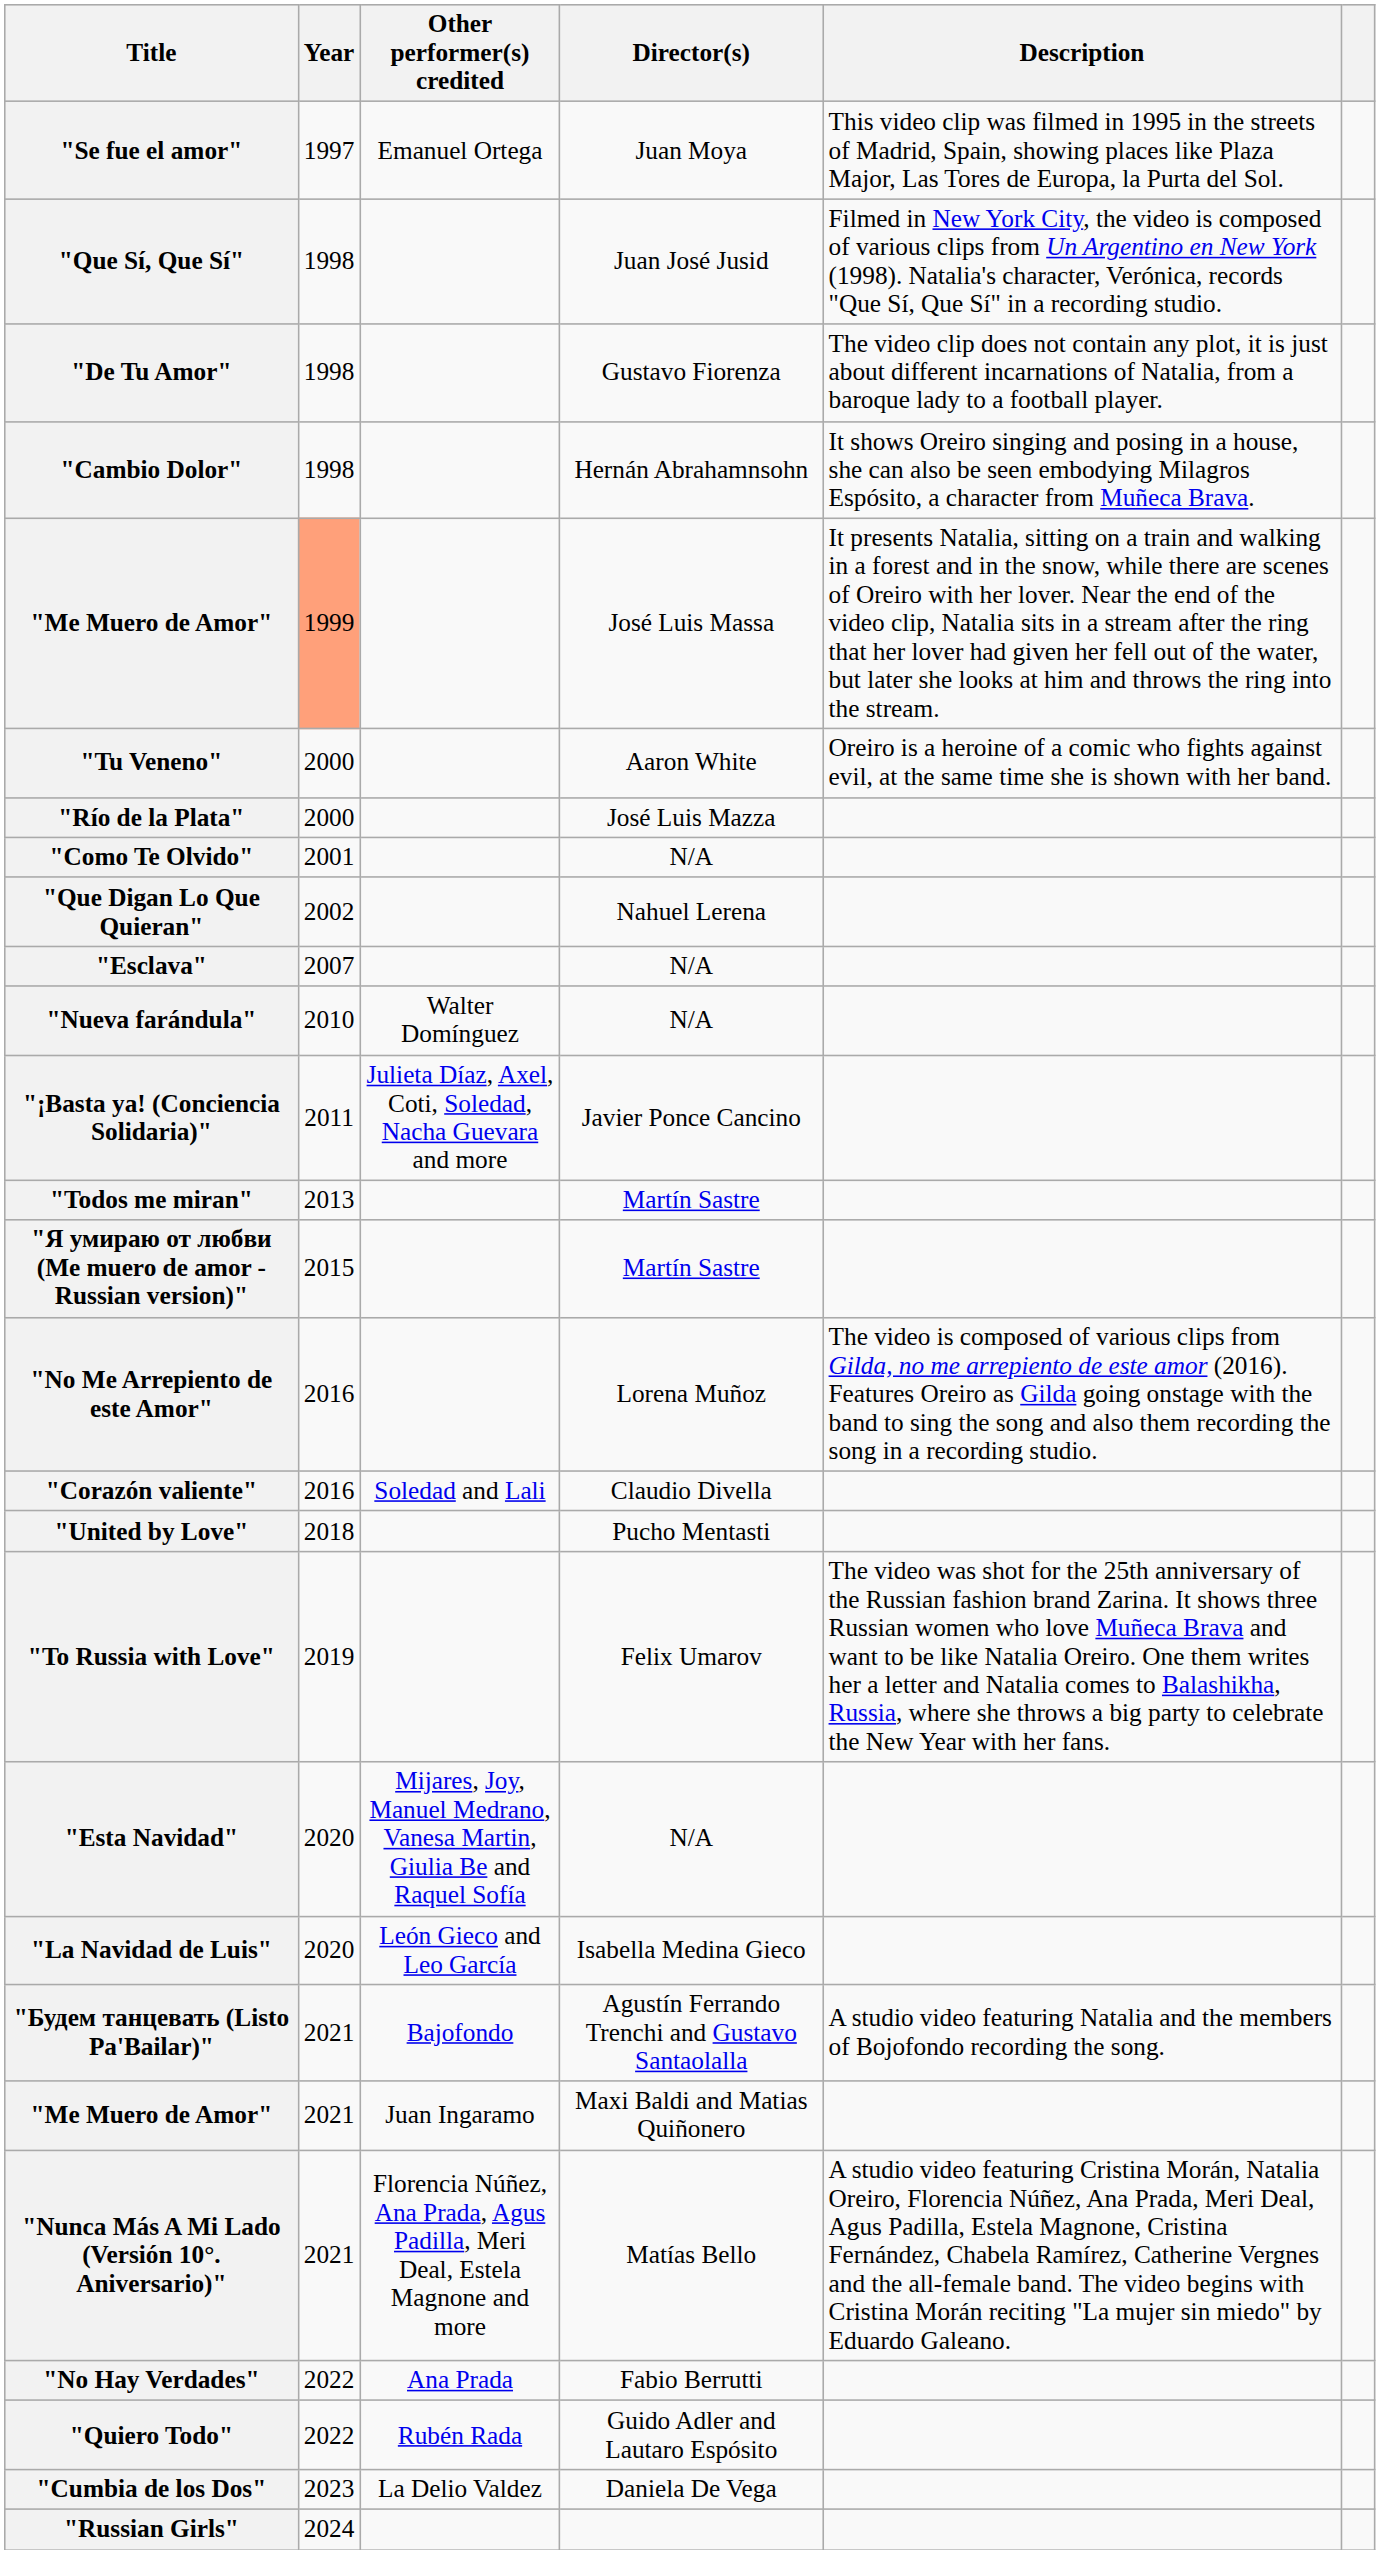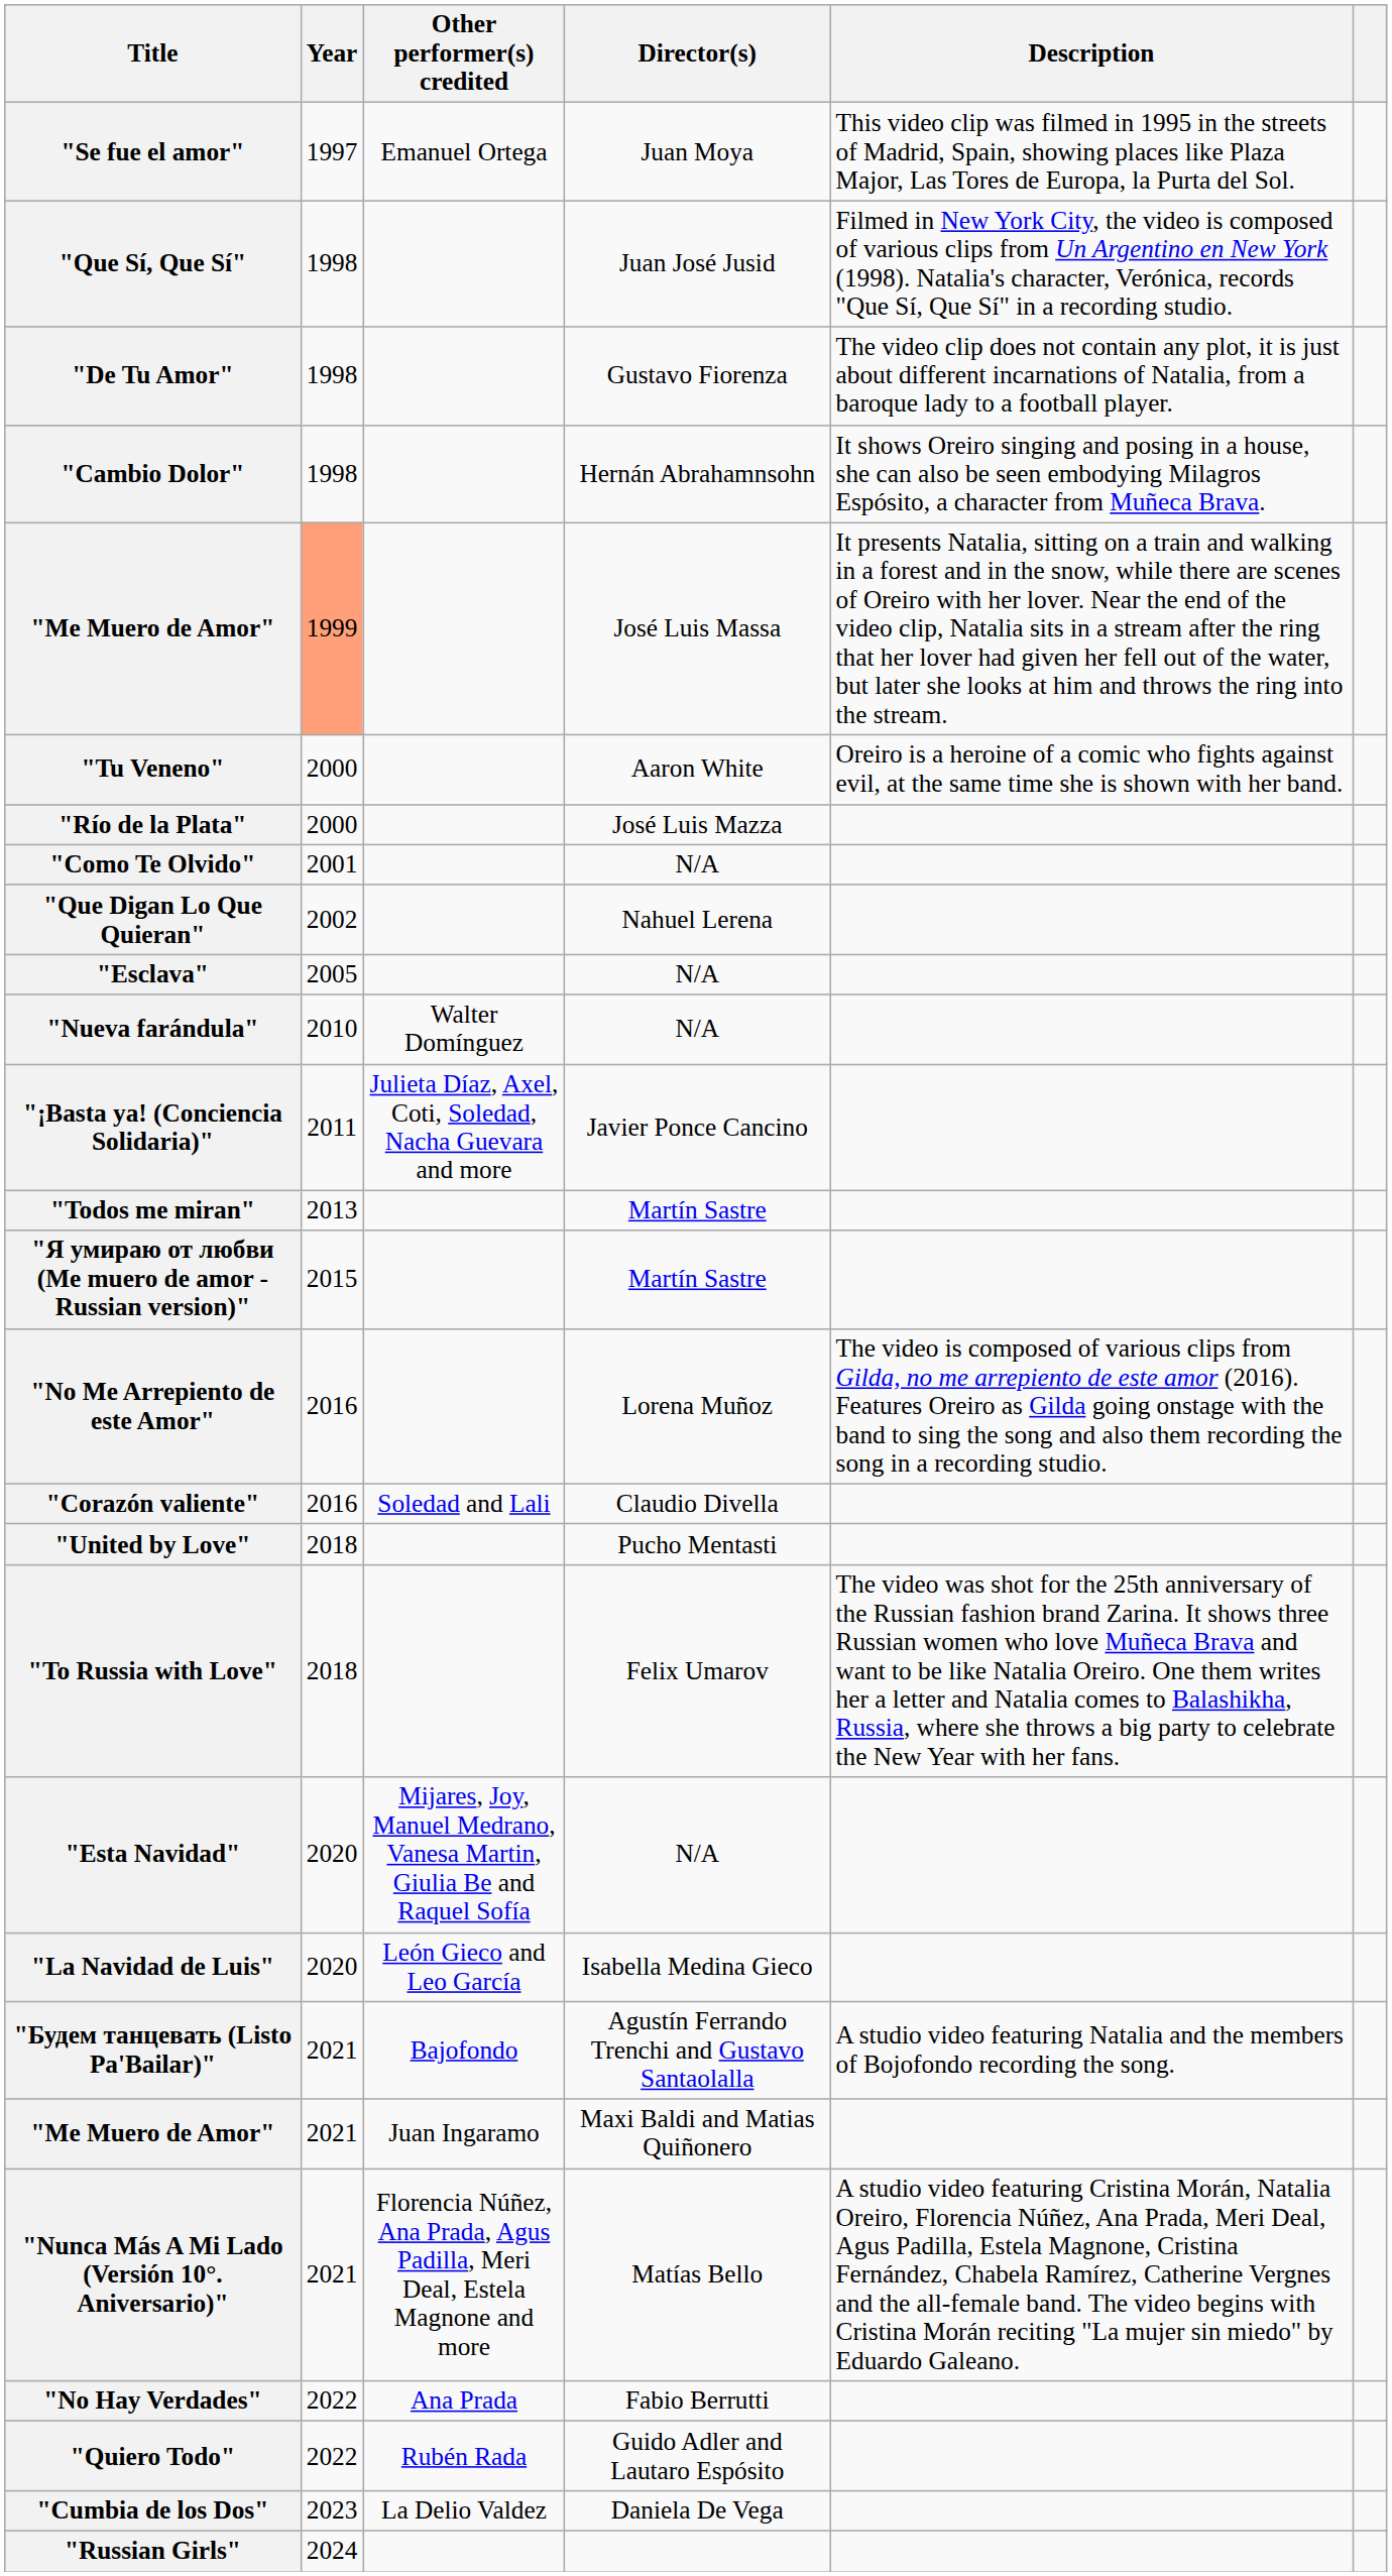 <table class="wikitable sortable plainrowheaders" style="text-align:center;">
 <tr>
 <th scope="col" style="width:18em;">Title</th>
 <th scope="col" style="width:2em;">Year</th>
 <th scope="col" style="width:10em;">Other performer(s) credited</th>
 <th scope="col" style="width:15em;">Director(s)</th>
 <th scope="col" style="width:40em;" class="unsortable">Description</th>
 <th scope="col" style="width:2em;" class="unsortable"></th>
 </tr>
 <tr>
 <th scope="row">"Se fue el amor"</th>
 <td>1997</td>
 <td>Emanuel Ortega</td>
 <td>Juan Moya</td>
 <td style="text-align:left;">This video clip was filmed in 1995 in the streets of Madrid, Spain, showing places like Plaza Major, Las Tores de Europa, la Purta del Sol.</td>
 <td></td>
 </tr>
 <tr>
 <th scope="row">"Que Sí, Que Sí"</th>
 <td>1998</td>
 <td></td>
 <td>Juan José Jusid</td>
 <td style="text-align:left;">Filmed in <a href='#'>New York City</a>, the video is composed of various clips from <em><a href='#'>Un Argentino en New York</a></em> (1998). Natalia's character, Verónica, records "Que Sí, Que Sí" in a recording studio.</td>
 <td></td>
 </tr>
 <tr>
 <th scope="row">"De Tu Amor"</th>
 <td>1998</td>
 <td></td>
 <td>Gustavo Fiorenza</td>
 <td style="text-align:left;">The video clip does not contain any plot, it is just about different incarnations of Natalia, from a baroque lady to a football player.</td>
 <td></td>
 </tr>
 <tr>
 <th scope="row">"Cambio Dolor"</th>
 <td>1998</td>
 <td></td>
 <td>Hernán Abrahamnsohn</td>
 <td style="text-align:left;">It shows Oreiro singing and posing in a house, she can also be seen embodying Milagros Espósito, a character from <a href='#'>Muñeca Brava</a>.</td>
 <td></td>
 </tr>
 <tr>
 <th scope="row">"Me Muero de Amor"</th>
 <td style="background: lightsalmon;">1999</td>
 <td></td>
 <td>José Luis Massa</td>
 <td style="text-align:left;">It presents Natalia, sitting on a train and walking in a forest and in the snow, while there are scenes of Oreiro with her lover. Near the end of the video clip, Natalia sits in a stream after the ring that her lover had given her fell out of the water, but later she looks at him and throws the ring into the stream.</td>
 <td></td>
 </tr>
 <tr>
 <th scope="row">"Tu Veneno"</th>
 <td>2000</td>
 <td></td>
 <td>Aaron White</td>
 <td style="text-align:left;">Oreiro is a heroine of a comic who fights against evil, at the same time she is shown with her band.</td>
 <td></td>
 </tr>
 <tr>
 <th scope="row">"Río de la Plata"</th>
 <td>2000</td>
 <td></td>
 <td>José Luis Mazza</td>
 <td style="text-align:left;"></td>
 <td></td>
 </tr>
 <tr>
 <th scope="row">"Como Te Olvido"</th>
 <td>2001</td>
 <td></td>
 <td>N/A</td>
 <td style="text-align:left;"></td>
 <td></td>
 </tr>
 <tr>
 <th scope="row">"Que Digan Lo Que Quieran"</th>
 <td>2002</td>
 <td></td>
 <td>Nahuel Lerena</td>
 <td style="text-align:left;"></td>
 <td></td>
 </tr>
 <tr>
 <th scope="row">"Esclava"</th>
-<td>2007</td>
+<td>2005</td>
 <td></td>
 <td>N/A</td>
 <td style="text-align:left;"></td>
 <td></td>
 </tr>
 <tr>
 <th scope="row">"Nueva farándula"</th>
 <td>2010</td>
 <td>Walter Domínguez</td>
 <td>N/A</td>
 <td style="text-align:left;"></td>
 <td></td>
 </tr>
 <tr>
 <th scope="row">"¡Basta ya! (Conciencia Solidaria)"</th>
 <td>2011</td>
 <td><a href='#'>Julieta Díaz</a>, <a href='#'>Axel</a>, Coti, <a href='#'>Soledad</a>, <a href='#'>Nacha Guevara</a> and more</td>
 <td>Javier Ponce Cancino</td>
 <td style="text-align:left;"></td>
 <td></td>
 </tr>
 <tr>
 <th scope="row">"Todos me miran"</th>
 <td>2013</td>
 <td></td>
 <td><a href='#'>Martín Sastre</a></td>
 <td style="text-align:left;"></td>
 <td></td>
 </tr>
 <tr>
 <th scope="row">"Я умираю от любви (Me muero de amor - Russian version)"</th>
 <td>2015</td>
 <td></td>
 <td><a href='#'>Martín Sastre</a></td>
 <td style="text-align:left;"></td>
 <td></td>
 </tr>
 <tr>
 <th scope="row">"No Me Arrepiento de este Amor"</th>
 <td>2016</td>
 <td></td>
 <td>Lorena Muñoz</td>
 <td style="text-align:left;">The video is composed of various clips from <em><a href='#'>Gilda, no me arrepiento de este amor</a></em> (2016). Features Oreiro as <a href='#'>Gilda</a> going onstage with the band to sing the song and also them recording the song in a recording studio.</td>
 <td></td>
 </tr>
 <tr>
 <th scope="row">"Corazón valiente"</th>
 <td>2016</td>
 <td><a href='#'>Soledad</a> and <a href='#'>Lali</a></td>
 <td>Claudio Divella</td>
 <td style="text-align:left;"></td>
 <td></td>
 </tr>
 <tr>
 <th scope="row">"United by Love"</th>
 <td>2018</td>
 <td></td>
 <td>Pucho Mentasti</td>
 <td style="text-align:left;"></td>
 <td></td>
 </tr>
 <tr>
 <th scope="row">"To Russia with Love"</th>
-<td>2019</td>
+<td>2018</td>
 <td></td>
 <td>Felix Umarov</td>
 <td style="text-align:left;">The video was shot for the 25th anniversary of the Russian fashion brand Zarina. It shows three Russian women who love <a href='#'>Muñeca Brava</a> and want to be like Natalia Oreiro. One them writes her a letter and Natalia comes to <a href='#'>Balashikha</a>, <a href='#'>Russia</a>, where she throws a big party to celebrate the New Year with her fans.</td>
 <td></td>
 </tr>
 <tr>
 <th scope="row">"Esta Navidad"</th>
 <td>2020</td>
 <td><a href='#'>Mijares</a>, <a href='#'>Joy</a>, <a href='#'>Manuel Medrano</a>, <a href='#'>Vanesa Martin</a>, <a href='#'>Giulia Be</a> and <a href='#'>Raquel Sofía</a></td>
 <td>N/A</td>
 <td style="text-align:left;"></td>
 <td></td>
 </tr>
 <tr>
 <th scope="row">"La Navidad de Luis"</th>
 <td>2020</td>
 <td><a href='#'>León Gieco</a> and <a href='#'>Leo García</a></td>
 <td>Isabella Medina Gieco</td>
 <td style="text-align:left;"></td>
 <td></td>
 </tr>
 <tr>
 <th scope="row">"Будем танцевать (Listo Pa'Bailar)"</th>
 <td>2021</td>
 <td><a href='#'>Bajofondo</a></td>
 <td>Agustín Ferrando Trenchi and <a href='#'>Gustavo Santaolalla</a></td>
 <td style="text-align:left;">A studio video featuring Natalia and the members of Bojofondo recording the song.</td>
 <td></td>
 </tr>
 <tr>
 <th scope="row">"Me Muero de Amor"</th>
 <td>2021</td>
 <td>Juan Ingaramo</td>
 <td>Maxi Baldi and Matias Quiñonero</td>
 <td style="text-align:left;"></td>
 <td></td>
 </tr>
 <tr>
 <th scope="row">"Nunca Más A Mi Lado (Versión 10°. Aniversario)"</th>
 <td>2021</td>
 <td>Florencia Núñez, <a href='#'>Ana Prada</a>, <a href='#'>Agus Padilla</a>, Meri Deal, Estela Magnone and more</td>
 <td>Matías Bello</td>
 <td style="text-align:left;">A studio video featuring Cristina Morán, Natalia Oreiro, Florencia Núñez, Ana Prada, Meri Deal, Agus Padilla, Estela Magnone, Cristina Fernández, Chabela Ramírez, Catherine Vergnes and the all-female band. The video begins with Cristina Morán reciting "La mujer sin miedo" by Eduardo Galeano.</td>
 <td></td>
 </tr>
 <tr>
 <th scope="row">"No Hay Verdades"</th>
 <td>2022</td>
 <td><a href='#'>Ana Prada</a></td>
 <td>Fabio Berrutti</td>
 <td style="text-align:left;"></td>
 <td></td>
 </tr>
 <tr>
 <th scope="row">"Quiero Todo"</th>
 <td>2022</td>
 <td><a href='#'>Rubén Rada</a></td>
 <td>Guido Adler and Lautaro Espósito</td>
 <td style="text-align:left;"></td>
 <td></td>
 </tr>
 <tr>
 <th scope="row">"Cumbia de los Dos"</th>
 <td>2023</td>
 <td>La Delio Valdez</td>
 <td>Daniela De Vega</td>
 <td style="text-align:left;"></td>
 <td></td>
 </tr>
 <tr>
 <th scope="row">"Russian Girls"</th>
 <td>2024</td>
 <td></td>
 <td></td>
 <td style="text-align:left;"></td>
 <td></td>
 </tr>
 </table>
